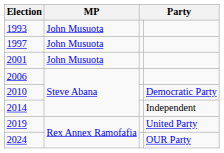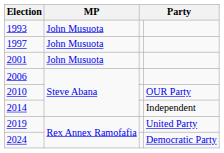 <table class="wikitable sortable">
 <tr>
 <th>Election</th>
 <th>MP</th>
 <th colspan=2>Party</th>
 </tr>
 <tr>
 <td><a href='#'>1993</a></td>
 <td><a href='#'>John Musuota</a></td>
 <td></td>
 <td></td>
 </tr>
 <tr>
 <td><a href='#'>1997</a></td>
 <td><a href='#'>John Musuota</a></td>
 <td></td>
 <td></td>
 </tr>
 <tr>
 <td><a href='#'>2001</a></td>
 <td><a href='#'>John Musuota</a></td>
 <td></td>
 <td></td>
 </tr>
 <tr>
 <td><a href='#'>2006</a></td>
 <td rowspan="3"><a href='#'>Steve Abana</a></td>
 <td></td>
 <td></td>
 </tr>
 <tr>
 <td><a href='#'>2010</a></td>
 <td bgcolor=></td>
-<td><a href='#'>Democratic Party</a></td>
+<td><a href='#'>OUR Party</a></td>
 </tr>
 <tr>
 <td><a href='#'>2014</a></td>
 <td bgcolor=></td>
 <td>Independent</td>
 </tr>
 <tr>
 <td><a href='#'>2019</a></td>
 <td rowspan="2"><a href='#'>Rex Annex Ramofafia</a></td>
 <td bgcolor=></td>
 <td><a href='#'>United Party</a></td>
 </tr>
 <tr>
 <td><a href='#'>2024</a></td>
 <td bgcolor=></td>
-<td><a href='#'>OUR Party</a></td>
+<td><a href='#'>Democratic Party</a></td>
 </tr>
 </table>
